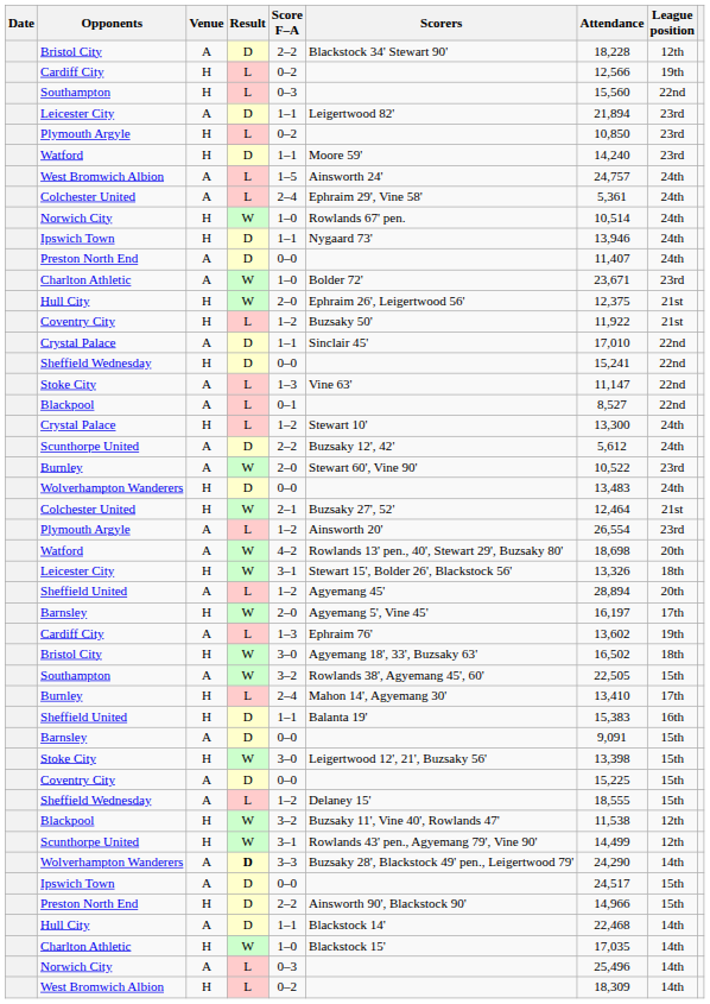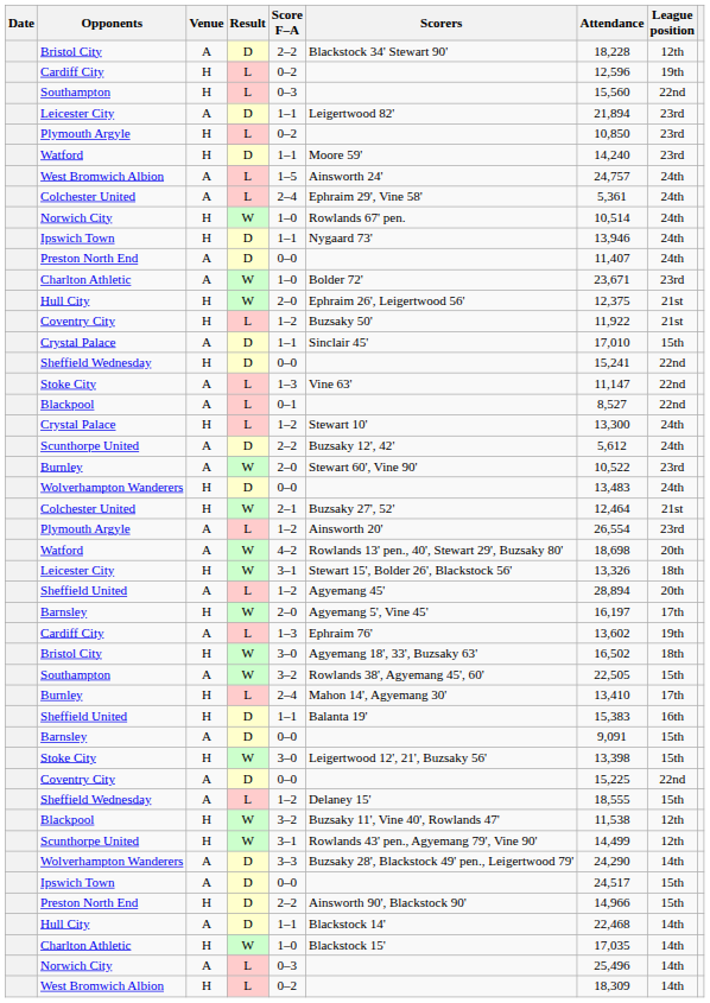 <table class="wikitable plainrowheaders sortable" style="text-align:center">
 <tr>
 <th scope="col">Date</th>
 <th scope="col">Opponents</th>
 <th scope="col">Venue</th>
 <th scope="col">Result</th>
 <th scope="col">Score<br>F–A</th>
 <th scope="col" class="unsortable">Scorers</th>
 <th scope="col">Attendance</th>
 <th scope="col">League<br>position</th>
 <th scope="col" class="unsortable"></th>
 </tr>
 <tr>
 <th scope=row></th>
 <td align=left><a href='#'>Bristol City</a></td>
 <td>A</td>
 <td bgcolor=#FFFFCC>D</td>
 <td>2–2</td>
 <td align=left>Blackstock 34' Stewart 90'</td>
 <td>18,228</td>
 <td>12th</td>
 <td></td>
 </tr>
 <tr>
 <th scope=row></th>
 <td align=left><a href='#'>Cardiff City</a></td>
 <td>H</td>
 <td bgcolor=#FFCCCC>L</td>
 <td>0–2</td>
 <td align=left></td>
-<td>12,566</td>
+<td>12,596</td>
 <td>19th</td>
 <td></td>
 </tr>
 <tr>
 <th scope=row></th>
 <td align=left><a href='#'>Southampton</a></td>
 <td>H</td>
 <td bgcolor=#FFCCCC>L</td>
 <td>0–3</td>
 <td align=left></td>
 <td>15,560</td>
 <td>22nd</td>
 <td></td>
 </tr>
 <tr>
 <th scope=row></th>
 <td align=left><a href='#'>Leicester City</a></td>
 <td>A</td>
 <td bgcolor=#FFFFCC>D</td>
 <td>1–1</td>
 <td align=left>Leigertwood 82'</td>
 <td>21,894</td>
 <td>23rd</td>
 <td></td>
 </tr>
 <tr>
 <th scope=row></th>
 <td align=left><a href='#'>Plymouth Argyle</a></td>
 <td>H</td>
 <td bgcolor=#FFCCCC>L</td>
 <td>0–2</td>
 <td align=left></td>
 <td>10,850</td>
 <td>23rd</td>
 <td></td>
 </tr>
 <tr>
 <th scope=row></th>
 <td align=left><a href='#'>Watford</a></td>
 <td>H</td>
 <td bgcolor=#FFFFCC>D</td>
 <td>1–1</td>
 <td align=left>Moore 59'</td>
 <td>14,240</td>
 <td>23rd</td>
 <td></td>
 </tr>
 <tr>
 <th scope=row></th>
 <td align=left><a href='#'>West Bromwich Albion</a></td>
 <td>A</td>
 <td bgcolor=#FFCCCC>L</td>
 <td>1–5</td>
 <td align=left>Ainsworth 24'</td>
 <td>24,757</td>
 <td>24th</td>
 <td></td>
 </tr>
 <tr>
 <th scope=row></th>
 <td align=left><a href='#'>Colchester United</a></td>
 <td>A</td>
 <td bgcolor=#FFCCCC>L</td>
 <td>2–4</td>
 <td align=left>Ephraim 29', Vine 58'</td>
 <td>5,361</td>
 <td>24th</td>
 <td></td>
 </tr>
 <tr>
 <th scope=row></th>
 <td align=left><a href='#'>Norwich City</a></td>
 <td>H</td>
 <td bgcolor=#CCFFCC>W</td>
 <td>1–0</td>
 <td align=left>Rowlands 67' pen.</td>
 <td>10,514</td>
 <td>24th</td>
 <td></td>
 </tr>
 <tr>
 <th scope=row></th>
 <td align=left><a href='#'>Ipswich Town</a></td>
 <td>H</td>
 <td bgcolor=#FFFFCC>D</td>
 <td>1–1</td>
 <td align=left>Nygaard 73'</td>
 <td>13,946</td>
 <td>24th</td>
 <td></td>
 </tr>
 <tr>
 <th scope=row></th>
 <td align=left><a href='#'>Preston North End</a></td>
 <td>A</td>
 <td bgcolor=#FFFFCC>D</td>
 <td>0–0</td>
 <td align=left></td>
 <td>11,407</td>
 <td>24th</td>
 <td></td>
 </tr>
 <tr>
 <th scope=row></th>
 <td align=left><a href='#'>Charlton Athletic</a></td>
 <td>A</td>
 <td bgcolor=#CCFFCC>W</td>
 <td>1–0</td>
 <td align=left>Bolder 72'</td>
 <td>23,671</td>
 <td>23rd</td>
 <td></td>
 </tr>
 <tr>
 <th scope=row></th>
 <td align=left><a href='#'>Hull City</a></td>
 <td>H</td>
 <td bgcolor=#CCFFCC>W</td>
 <td>2–0</td>
 <td align=left>Ephraim 26', Leigertwood 56'</td>
 <td>12,375</td>
 <td>21st</td>
 <td></td>
 </tr>
 <tr>
 <th scope=row></th>
 <td align=left><a href='#'>Coventry City</a></td>
 <td>H</td>
 <td bgcolor=#FFCCCC>L</td>
 <td>1–2</td>
 <td align=left>Buzsaky 50'</td>
 <td>11,922</td>
 <td>21st</td>
 <td></td>
 </tr>
 <tr>
 <th scope=row></th>
 <td align=left><a href='#'>Crystal Palace</a></td>
 <td>A</td>
 <td bgcolor=#FFFFCC>D</td>
 <td>1–1</td>
 <td align=left>Sinclair 45'</td>
 <td>17,010</td>
-<td>22nd</td>
+<td>15th</td>
 <td></td>
 </tr>
 <tr>
 <th scope=row></th>
 <td align=left><a href='#'>Sheffield Wednesday</a></td>
 <td>H</td>
 <td bgcolor=#FFFFCC>D</td>
 <td>0–0</td>
 <td align=left></td>
 <td>15,241</td>
 <td>22nd</td>
 <td></td>
 </tr>
 <tr>
 <th scope=row></th>
 <td align=left><a href='#'>Stoke City</a></td>
 <td>A</td>
 <td bgcolor=#FFCCCC>L</td>
 <td>1–3</td>
 <td align=left>Vine 63'</td>
 <td>11,147</td>
 <td>22nd</td>
 <td></td>
 </tr>
 <tr>
 <th scope=row></th>
 <td align=left><a href='#'>Blackpool</a></td>
 <td>A</td>
 <td bgcolor=#FFCCCC>L</td>
 <td>0–1</td>
 <td align=left></td>
 <td>8,527</td>
 <td>22nd</td>
 <td></td>
 </tr>
 <tr>
 <th scope=row></th>
 <td align=left><a href='#'>Crystal Palace</a></td>
 <td>H</td>
 <td bgcolor=#FFCCCC>L</td>
 <td>1–2</td>
 <td align=left>Stewart 10'</td>
 <td>13,300</td>
 <td>24th</td>
 <td></td>
 </tr>
 <tr>
 <th scope=row></th>
 <td align=left><a href='#'>Scunthorpe United</a></td>
 <td>A</td>
 <td bgcolor=#FFFFCC>D</td>
 <td>2–2</td>
 <td align=left>Buzsaky 12', 42'</td>
 <td>5,612</td>
 <td>24th</td>
 <td></td>
 </tr>
 <tr>
 <th scope=row></th>
 <td align=left><a href='#'>Burnley</a></td>
 <td>A</td>
 <td bgcolor=#CCFFCC>W</td>
 <td>2–0</td>
 <td align=left>Stewart 60', Vine 90'</td>
 <td>10,522</td>
 <td>23rd</td>
 <td></td>
 </tr>
 <tr>
 <th scope=row></th>
 <td align=left><a href='#'>Wolverhampton Wanderers</a></td>
 <td>H</td>
 <td bgcolor=#FFFFCC>D</td>
 <td>0–0</td>
 <td align=left></td>
 <td>13,483</td>
 <td>24th</td>
 <td></td>
 </tr>
 <tr>
 <th scope=row></th>
 <td align=left><a href='#'>Colchester United</a></td>
 <td>H</td>
 <td bgcolor=#CCFFCC>W</td>
 <td>2–1</td>
 <td align=left>Buzsaky 27', 52'</td>
 <td>12,464</td>
 <td>21st</td>
 <td></td>
 </tr>
 <tr>
 <th scope=row></th>
 <td align=left><a href='#'>Plymouth Argyle</a></td>
 <td>A</td>
 <td bgcolor=#FFCCCC>L</td>
 <td>1–2</td>
 <td align=left>Ainsworth 20'</td>
 <td>26,554</td>
 <td>23rd</td>
 <td></td>
 </tr>
 <tr>
 <th scope=row></th>
 <td align=left><a href='#'>Watford</a></td>
 <td>A</td>
 <td bgcolor=#CCFFCC>W</td>
 <td>4–2</td>
 <td align=left>Rowlands 13' pen., 40', Stewart 29', Buzsaky 80'</td>
 <td>18,698</td>
 <td>20th</td>
 <td></td>
 </tr>
 <tr>
 <th scope=row></th>
 <td align=left><a href='#'>Leicester City</a></td>
 <td>H</td>
 <td bgcolor=#CCFFCC>W</td>
 <td>3–1</td>
 <td align=left>Stewart 15', Bolder 26', Blackstock 56'</td>
 <td>13,326</td>
 <td>18th</td>
 <td></td>
 </tr>
 <tr>
 <th scope=row></th>
 <td align=left><a href='#'>Sheffield United</a></td>
 <td>A</td>
 <td bgcolor=#FFCCCC>L</td>
 <td>1–2</td>
 <td align=left>Agyemang 45'</td>
 <td>28,894</td>
 <td>20th</td>
 <td></td>
 </tr>
 <tr>
 <th scope=row></th>
 <td align=left><a href='#'>Barnsley</a></td>
 <td>H</td>
 <td bgcolor=#CCFFCC>W</td>
 <td>2–0</td>
 <td align=left>Agyemang 5', Vine 45'</td>
 <td>16,197</td>
 <td>17th</td>
 <td></td>
 </tr>
 <tr>
 <th scope=row></th>
 <td align=left><a href='#'>Cardiff City</a></td>
 <td>A</td>
 <td bgcolor=#FFCCCC>L</td>
 <td>1–3</td>
 <td align=left>Ephraim 76'</td>
 <td>13,602</td>
 <td>19th</td>
 <td></td>
 </tr>
 <tr>
 <th scope=row></th>
 <td align=left><a href='#'>Bristol City</a></td>
 <td>H</td>
 <td bgcolor=#CCFFCC>W</td>
 <td>3–0</td>
 <td align=left>Agyemang 18', 33', Buzsaky 63'</td>
 <td>16,502</td>
 <td>18th</td>
 <td></td>
 </tr>
 <tr>
 <th scope=row></th>
 <td align=left><a href='#'>Southampton</a></td>
 <td>A</td>
 <td bgcolor=#CCFFCC>W</td>
 <td>3–2</td>
 <td align=left>Rowlands 38', Agyemang 45', 60'</td>
 <td>22,505</td>
 <td>15th</td>
 <td></td>
 </tr>
 <tr>
 <th scope=row></th>
 <td align=left><a href='#'>Burnley</a></td>
 <td>H</td>
 <td bgcolor=#FFCCCC>L</td>
 <td>2–4</td>
 <td align=left>Mahon 14', Agyemang 30'</td>
 <td>13,410</td>
 <td>17th</td>
 <td></td>
 </tr>
 <tr>
 <th scope=row></th>
 <td align=left><a href='#'>Sheffield United</a></td>
 <td>H</td>
 <td bgcolor=#FFFFCC>D</td>
 <td>1–1</td>
 <td align=left>Balanta 19'</td>
 <td>15,383</td>
 <td>16th</td>
 <td></td>
 </tr>
 <tr>
 <th scope=row></th>
 <td align=left><a href='#'>Barnsley</a></td>
 <td>A</td>
 <td bgcolor=#FFFFCC>D</td>
 <td>0–0</td>
 <td align=left></td>
 <td>9,091</td>
 <td>15th</td>
 <td></td>
 </tr>
 <tr>
 <th scope=row></th>
 <td align=left><a href='#'>Stoke City</a></td>
 <td>H</td>
 <td bgcolor=#CCFFCC>W</td>
 <td>3–0</td>
 <td align=left>Leigertwood 12', 21', Buzsaky 56'</td>
 <td>13,398</td>
 <td>15th</td>
 <td></td>
 </tr>
 <tr>
 <th scope=row></th>
 <td align=left><a href='#'>Coventry City</a></td>
 <td>A</td>
 <td bgcolor=#FFFFCC>D</td>
 <td>0–0</td>
 <td align=left></td>
 <td>15,225</td>
-<td>15th</td>
+<td>22nd</td>
 <td></td>
 </tr>
 <tr>
 <th scope=row></th>
 <td align=left><a href='#'>Sheffield Wednesday</a></td>
 <td>A</td>
 <td bgcolor=#FFCCCC>L</td>
 <td>1–2</td>
 <td align=left>Delaney 15'</td>
 <td>18,555</td>
 <td>15th</td>
 <td></td>
 </tr>
 <tr>
 <th scope=row></th>
 <td align=left><a href='#'>Blackpool</a></td>
 <td>H</td>
 <td bgcolor=#CCFFCC>W</td>
 <td>3–2</td>
 <td align=left>Buzsaky 11', Vine 40', Rowlands 47'</td>
 <td>11,538</td>
 <td>12th</td>
 <td></td>
 </tr>
 <tr>
 <th scope=row></th>
 <td align=left><a href='#'>Scunthorpe United</a></td>
 <td>H</td>
 <td bgcolor=#CCFFCC>W</td>
 <td>3–1</td>
 <td align=left>Rowlands 43' pen., Agyemang 79', Vine 90'</td>
 <td>14,499</td>
 <td>12th</td>
 <td></td>
 </tr>
 <tr>
 <th scope=row></th>
 <td align=left><a href='#'>Wolverhampton Wanderers</a></td>
 <td>A</td>
-<td bgcolor=#FFFFCC><strong>D</strong></td>
+<td bgcolor=#FFFFCC>D</td>
 <td>3–3</td>
 <td align=left>Buzsaky 28', Blackstock 49' pen., Leigertwood 79'</td>
 <td>24,290</td>
 <td>14th</td>
 <td></td>
 </tr>
 <tr>
 <th scope=row></th>
 <td align=left><a href='#'>Ipswich Town</a></td>
 <td>A</td>
 <td bgcolor=#FFFFCC>D</td>
 <td>0–0</td>
 <td align=left></td>
 <td>24,517</td>
 <td>15th</td>
 <td></td>
 </tr>
 <tr>
 <th scope=row></th>
 <td align=left><a href='#'>Preston North End</a></td>
 <td>H</td>
 <td bgcolor=#FFFFCC>D</td>
 <td>2–2</td>
 <td align=left>Ainsworth 90', Blackstock 90'</td>
 <td>14,966</td>
 <td>15th</td>
 <td></td>
 </tr>
 <tr>
 <th scope=row></th>
 <td align=left><a href='#'>Hull City</a></td>
 <td>A</td>
 <td bgcolor=#FFFFCC>D</td>
 <td>1–1</td>
 <td align=left>Blackstock 14'</td>
 <td>22,468</td>
 <td>14th</td>
 <td></td>
 </tr>
 <tr>
 <th scope=row></th>
 <td align=left><a href='#'>Charlton Athletic</a></td>
 <td>H</td>
 <td bgcolor=#CCFFCC>W</td>
 <td>1–0</td>
 <td align=left>Blackstock 15'</td>
 <td>17,035</td>
 <td>14th</td>
 <td></td>
 </tr>
 <tr>
 <th scope=row></th>
 <td align=left><a href='#'>Norwich City</a></td>
 <td>A</td>
 <td bgcolor=#FFCCCC>L</td>
 <td>0–3</td>
 <td align=left></td>
 <td>25,496</td>
 <td>14th</td>
 <td></td>
 </tr>
 <tr>
 <th scope=row></th>
 <td align=left><a href='#'>West Bromwich Albion</a></td>
 <td>H</td>
 <td bgcolor=#FFCCCC>L</td>
 <td>0–2</td>
 <td align=left></td>
 <td>18,309</td>
 <td>14th</td>
 <td></td>
 </tr>
 </table>
